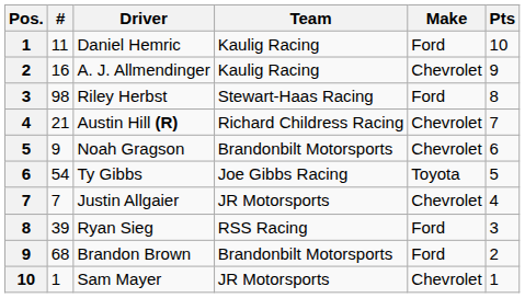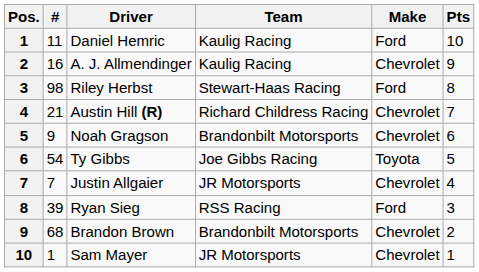 <table class="wikitable" style="font-size:95%">
 <tr>
 <th>Pos.</th>
 <th>#</th>
 <th>Driver</th>
 <th>Team</th>
 <th>Make</th>
 <th>Pts</th>
 </tr>
 <tr>
 <th>1</th>
 <td>11</td>
 <td>Daniel Hemric</td>
 <td>Kaulig Racing</td>
 <td>Ford</td>
 <td>10</td>
 </tr>
 <tr>
 <th>2</th>
 <td>16</td>
 <td>A. J. Allmendinger</td>
 <td>Kaulig Racing</td>
 <td>Chevrolet</td>
 <td>9</td>
 </tr>
 <tr>
 <th>3</th>
 <td>98</td>
 <td>Riley Herbst</td>
 <td>Stewart-Haas Racing</td>
 <td>Ford</td>
 <td>8</td>
 </tr>
 <tr>
 <th>4</th>
 <td>21</td>
 <td>Austin Hill <strong>(R)</strong></td>
 <td>Richard Childress Racing</td>
 <td>Chevrolet</td>
 <td>7</td>
 </tr>
 <tr>
 <th>5</th>
 <td>9</td>
 <td>Noah Gragson</td>
 <td>Brandonbilt Motorsports</td>
 <td>Chevrolet</td>
 <td>6</td>
 </tr>
 <tr>
 <th>6</th>
 <td>54</td>
 <td>Ty Gibbs</td>
 <td>Joe Gibbs Racing</td>
 <td>Toyota</td>
 <td>5</td>
 </tr>
 <tr>
 <th>7</th>
 <td>7</td>
 <td>Justin Allgaier</td>
 <td>JR Motorsports</td>
 <td>Chevrolet</td>
 <td>4</td>
 </tr>
 <tr>
 <th>8</th>
 <td>39</td>
 <td>Ryan Sieg</td>
 <td>RSS Racing</td>
 <td>Ford</td>
 <td>3</td>
 </tr>
 <tr>
 <th>9</th>
 <td>68</td>
 <td>Brandon Brown</td>
 <td>Brandonbilt Motorsports</td>
-<td>Ford</td>
+<td>Chevrolet</td>
 <td>2</td>
 </tr>
 <tr>
 <th>10</th>
 <td>1</td>
 <td>Sam Mayer</td>
 <td>JR Motorsports</td>
 <td>Chevrolet</td>
 <td>1</td>
 </tr>
 </table>
